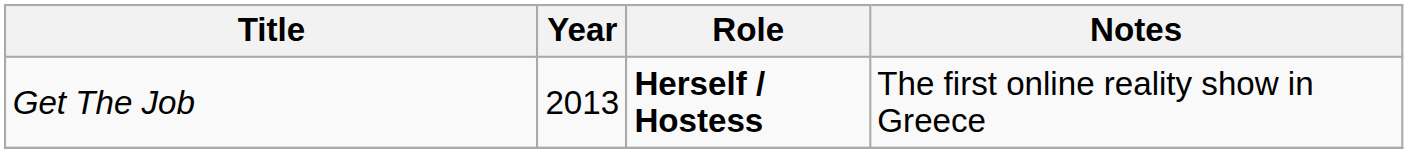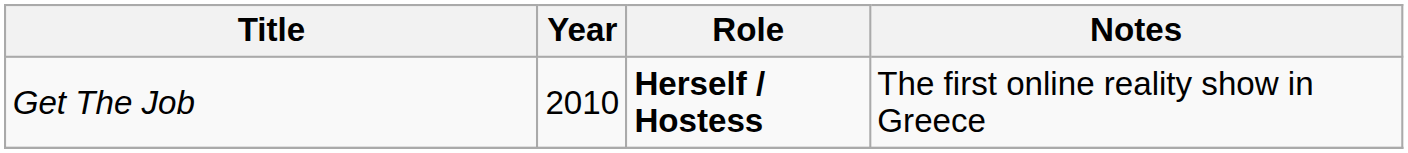 <table class="wikitable">
 <tr>
 <th scope="col" style="width:250px;">Title</th>
 <th scope="col" style="width:5px;;">Year</th>
 <th scope="col" style="width:110px;">Role</th>
 <th scope="col" style="width:250px;" class="unsortable">Notes</th>
 </tr>
 <tr>
 <td><em>Get The Job</em></td>
-<td>2013</td>
+<td>2010</td>
 <td><strong>Herself / Hostess</strong></td>
 <td>The first online reality show in Greece</td>
 </tr>
 <tr>
 </tr>
 </table>
